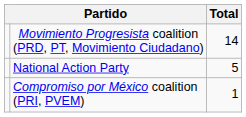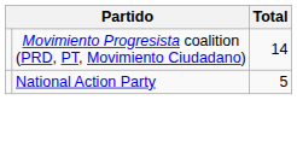 <table class="wikitable">
 <tr>
 <th colspan="2"><strong>Partido</strong></th>
 <th><strong>Total</strong></th>
 </tr>
 <tr align="right">
 <td></td>
 <td align="center"><a href='#'><em>Movimiento Progresista</em></a> coalition<br>(<a href='#'>PRD</a>, <a href='#'>PT</a>, <a href='#'>Movimiento Ciudadano</a>)</td>
 <td>14</td>
 </tr>
 <tr align="right">
 <td></td>
 <td align="left"><a href='#'>National Action Party</a></td>
 <td>5</td>
 </tr>
-<tr align="right">
-<td></td>
-<td align="left"><a href='#'><em>Compromiso por México</em></a> coalition<br>(<a href='#'>PRI</a>, <a href='#'>PVEM</a>)</td>
-<td>1</td>
-</tr>
 </table>
